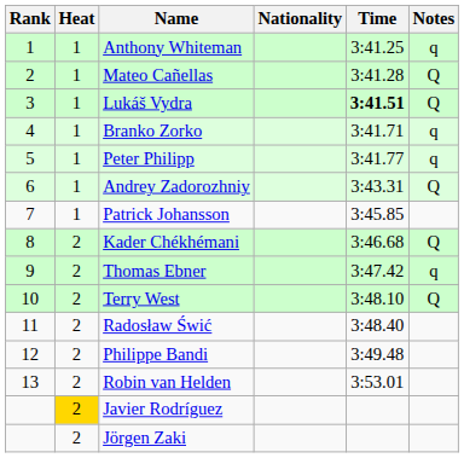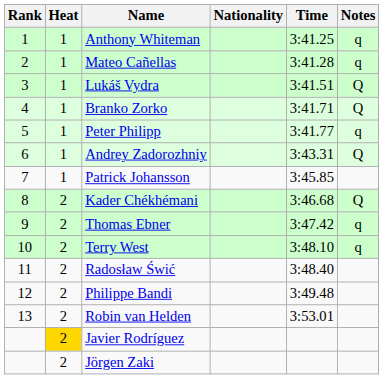 <table class="wikitable sortable" style="text-align:center">
 <tr>
 <th>Rank</th>
 <th>Heat</th>
 <th>Name</th>
 <th>Nationality</th>
 <th>Time</th>
 <th>Notes</th>
 </tr>
 <tr bgcolor=ccffcc>
 <td>1</td>
 <td>1</td>
 <td align="left"><a href='#'>Anthony Whiteman</a></td>
 <td align=left></td>
 <td>3:41.25</td>
 <td>q</td>
 </tr>
 <tr bgcolor=ccffcc>
 <td>2</td>
 <td>1</td>
 <td align="left"><a href='#'>Mateo Cañellas</a></td>
 <td align=left></td>
 <td>3:41.28</td>
-<td>Q</td>
+<td>q</td>
 </tr>
 <tr bgcolor=ccffcc>
 <td>3</td>
 <td>1</td>
 <td align="left"><a href='#'>Lukáš Vydra</a></td>
 <td align=left></td>
-<td><strong>3:41.51</strong></td>
+<td>3:41.51</td>
 <td>Q</td>
 </tr>
 <tr bgcolor=ddffdd>
 <td>4</td>
 <td>1</td>
 <td align="left"><a href='#'>Branko Zorko</a></td>
 <td align=left></td>
 <td>3:41.71</td>
-<td>q</td>
+<td>Q</td>
 </tr>
 <tr bgcolor=ddffdd>
 <td>5</td>
 <td>1</td>
 <td align="left"><a href='#'>Peter Philipp</a></td>
 <td align=left></td>
 <td>3:41.77</td>
 <td>q</td>
 </tr>
 <tr bgcolor=ddffdd>
 <td>6</td>
 <td>1</td>
 <td align="left"><a href='#'>Andrey Zadorozhniy</a></td>
 <td align=left></td>
 <td>3:43.31</td>
 <td>Q</td>
 </tr>
 <tr>
 <td>7</td>
 <td>1</td>
 <td align="left"><a href='#'>Patrick Johansson</a></td>
 <td align=left></td>
 <td>3:45.85</td>
 <td></td>
 </tr>
 <tr bgcolor=ccffcc>
 <td>8</td>
 <td>2</td>
 <td align="left"><a href='#'>Kader Chékhémani</a></td>
 <td align=left></td>
 <td>3:46.68</td>
 <td>Q</td>
 </tr>
 <tr bgcolor=ccffcc>
 <td>9</td>
 <td>2</td>
 <td align="left"><a href='#'>Thomas Ebner</a></td>
 <td align=left></td>
 <td>3:47.42</td>
 <td>q</td>
 </tr>
 <tr bgcolor=ccffcc>
 <td>10</td>
 <td>2</td>
 <td align="left"><a href='#'>Terry West</a></td>
 <td align=left></td>
 <td>3:48.10</td>
-<td>Q</td>
+<td>q</td>
 </tr>
 <tr>
 <td>11</td>
 <td>2</td>
 <td align="left"><a href='#'>Radosław Świć</a></td>
 <td align=left></td>
 <td>3:48.40</td>
 <td></td>
 </tr>
 <tr>
 <td>12</td>
 <td>2</td>
 <td align="left"><a href='#'>Philippe Bandi</a></td>
 <td align=left></td>
 <td>3:49.48</td>
 <td></td>
 </tr>
 <tr>
 <td>13</td>
 <td>2</td>
 <td align="left"><a href='#'>Robin van Helden</a></td>
 <td align=left></td>
 <td>3:53.01</td>
 <td></td>
 </tr>
 <tr>
 <td></td>
 <td style="background: gold;">2</td>
 <td align="left"><a href='#'>Javier Rodríguez</a></td>
 <td align=left></td>
 <td></td>
 <td></td>
 </tr>
 <tr>
 <td></td>
 <td>2</td>
 <td align="left"><a href='#'>Jörgen Zaki</a></td>
 <td align=left></td>
 <td></td>
 <td></td>
 </tr>
 </table>
